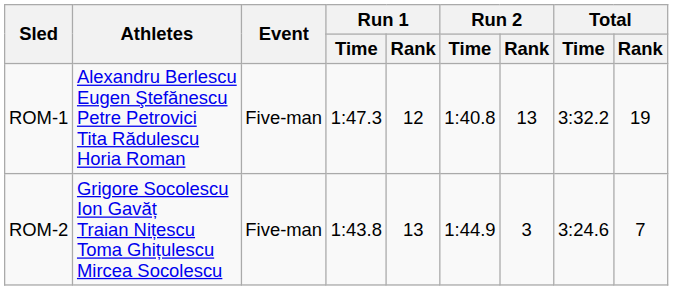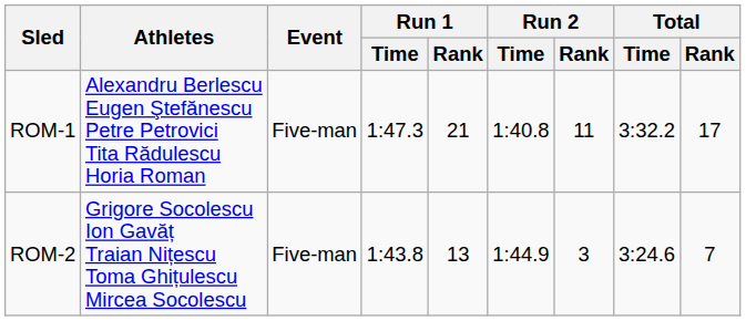 <table class="wikitable" border="1" style="font-size:90%">
 <tr>
 <th rowspan="2">Sled</th>
 <th rowspan="2">Athletes</th>
 <th rowspan="2">Event</th>
 <th colspan="2">Run 1</th>
 <th colspan="2">Run 2</th>
 <th colspan="2">Total</th>
 </tr>
 <tr>
 <th>Time</th>
 <th>Rank</th>
 <th>Time</th>
 <th>Rank</th>
 <th>Time</th>
 <th>Rank</th>
 </tr>
 <tr>
 <td align="center">ROM-1</td>
 <td><a href='#'>Alexandru Berlescu</a><br><a href='#'>Eugen Ştefănescu</a><br><a href='#'>Petre Petrovici</a><br><a href='#'>Tita Rădulescu</a><br><a href='#'>Horia Roman</a></td>
 <td>Five-man</td>
 <td align="center">1:47.3</td>
-<td align="center">12</td>
+<td align="center">21</td>
 <td align="center">1:40.8</td>
-<td align="center">13</td>
+<td align="center">11</td>
 <td align="center">3:32.2</td>
-<td align="center">19</td>
+<td align="center">17</td>
 </tr>
 <tr>
 <td align="center">ROM-2</td>
 <td><a href='#'>Grigore Socolescu</a><br><a href='#'>Ion Gavăț</a><br><a href='#'>Traian Nițescu</a><br><a href='#'>Toma Ghițulescu</a><br><a href='#'>Mircea Socolescu</a></td>
 <td>Five-man</td>
 <td align="center">1:43.8</td>
 <td align="center">13</td>
 <td align="center">1:44.9</td>
 <td align="center">3</td>
 <td align="center">3:24.6</td>
 <td align="center">7</td>
 </tr>
 </table>
